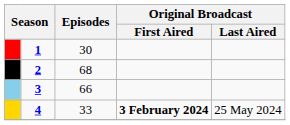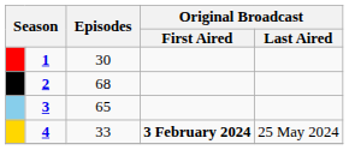 <table class="wikitable" style="text-align:center">
 <tr>
 <th style="padding: 0 8px" colspan="2" rowspan="2">Season</th>
 <th style="padding: 0 8px" rowspan="2">Episodes</th>
 <th colspan="2">Original Broadcast</th>
 </tr>
 <tr>
 <th style="padding: 0 8px">First Aired</th>
 <th style="padding: 0 8px">Last Aired</th>
 </tr>
 <tr>
 <td style="background:red"></td>
 <td align="center"><strong><a href='#'>1</a></strong></td>
 <td align="center">30</td>
 <td align="center"></td>
 <td align="center"></td>
 </tr>
 <tr>
 <td style="background:black"></td>
 <td align="center"><strong><a href='#'>2</a></strong></td>
 <td align="center">68</td>
 <td align="center"></td>
 <td align="center"></td>
 </tr>
 <tr>
 <td style="background:skyblue"></td>
 <td align="center"><strong><a href='#'>3</a></strong></td>
-<td align="center">66</td>
+<td align="center">65</td>
 <td align="center"></td>
 <td align="center"></td>
 </tr>
 <tr>
 <td style="background:gold"></td>
 <td><a href='#'><strong>4</strong></a></td>
 <td>33</td>
 <td><strong>3 February 2024</strong></td>
 <td>25 May 2024</td>
 </tr>
 <tr>
 </tr>
 </table>
